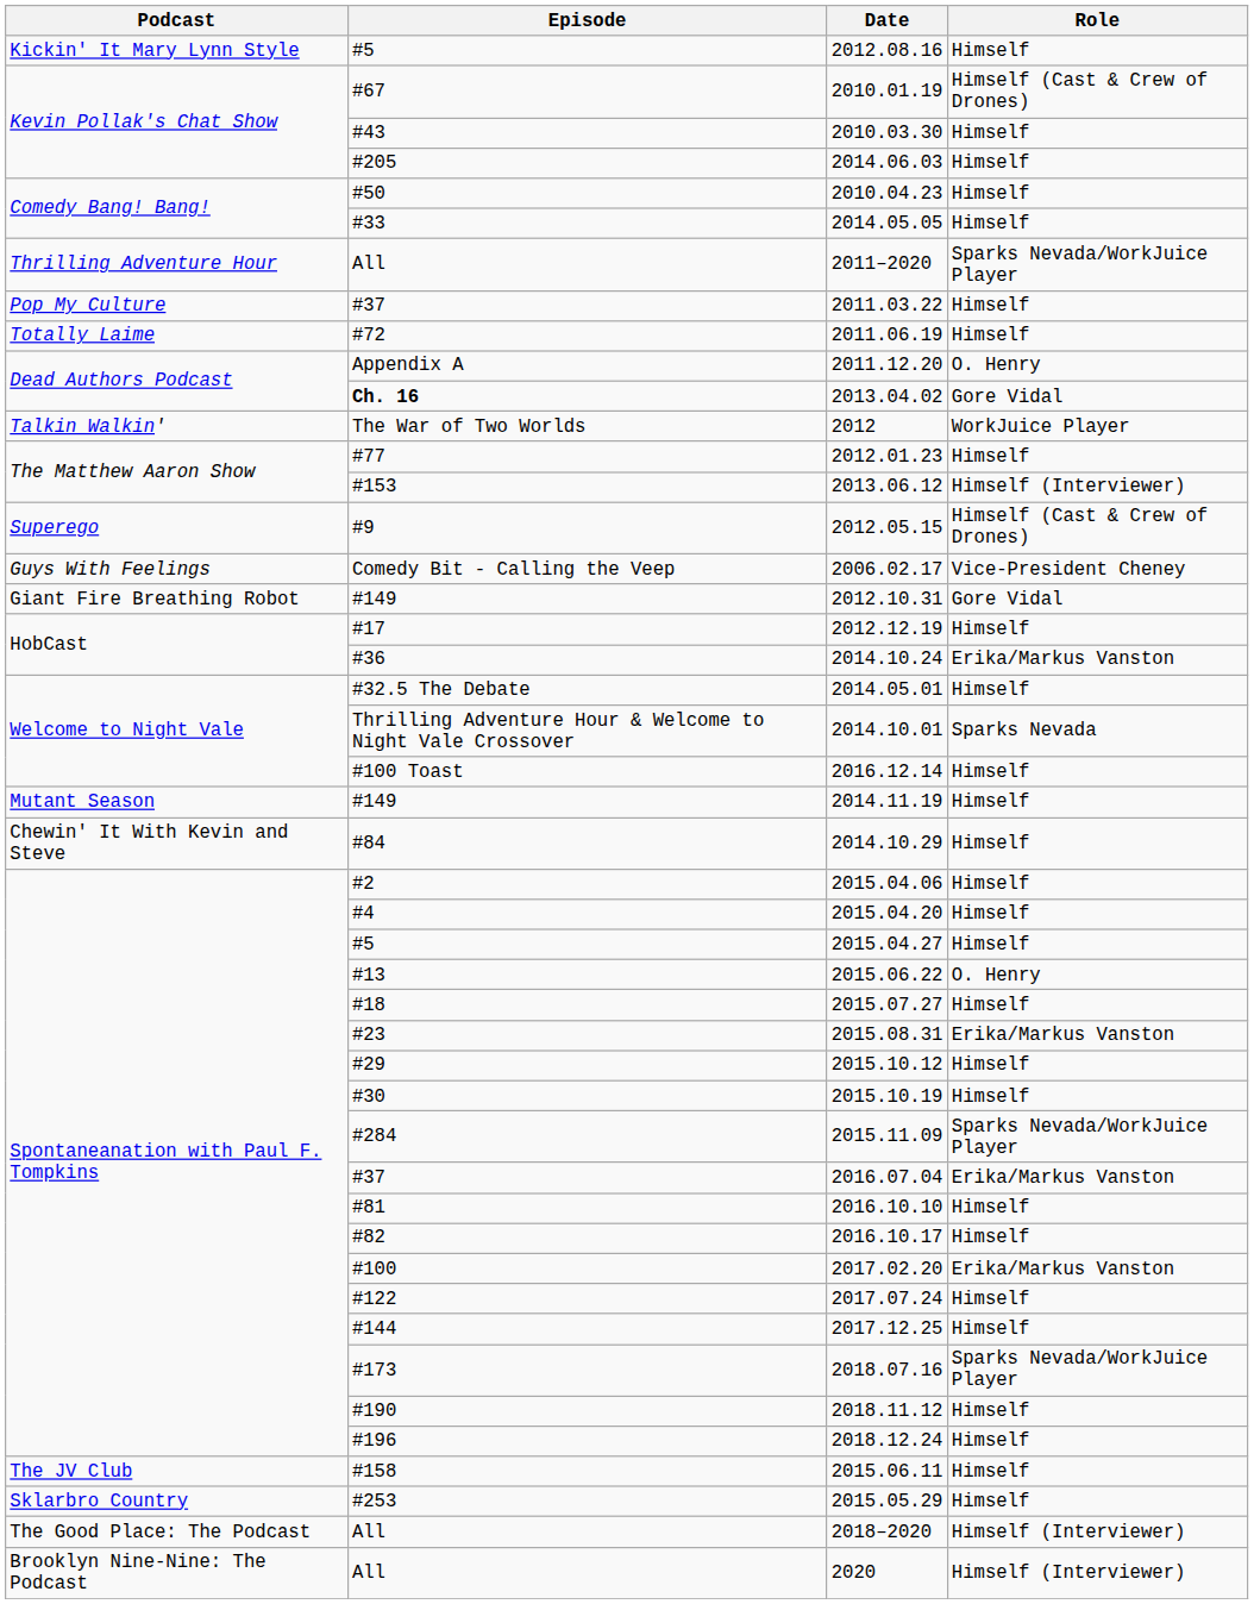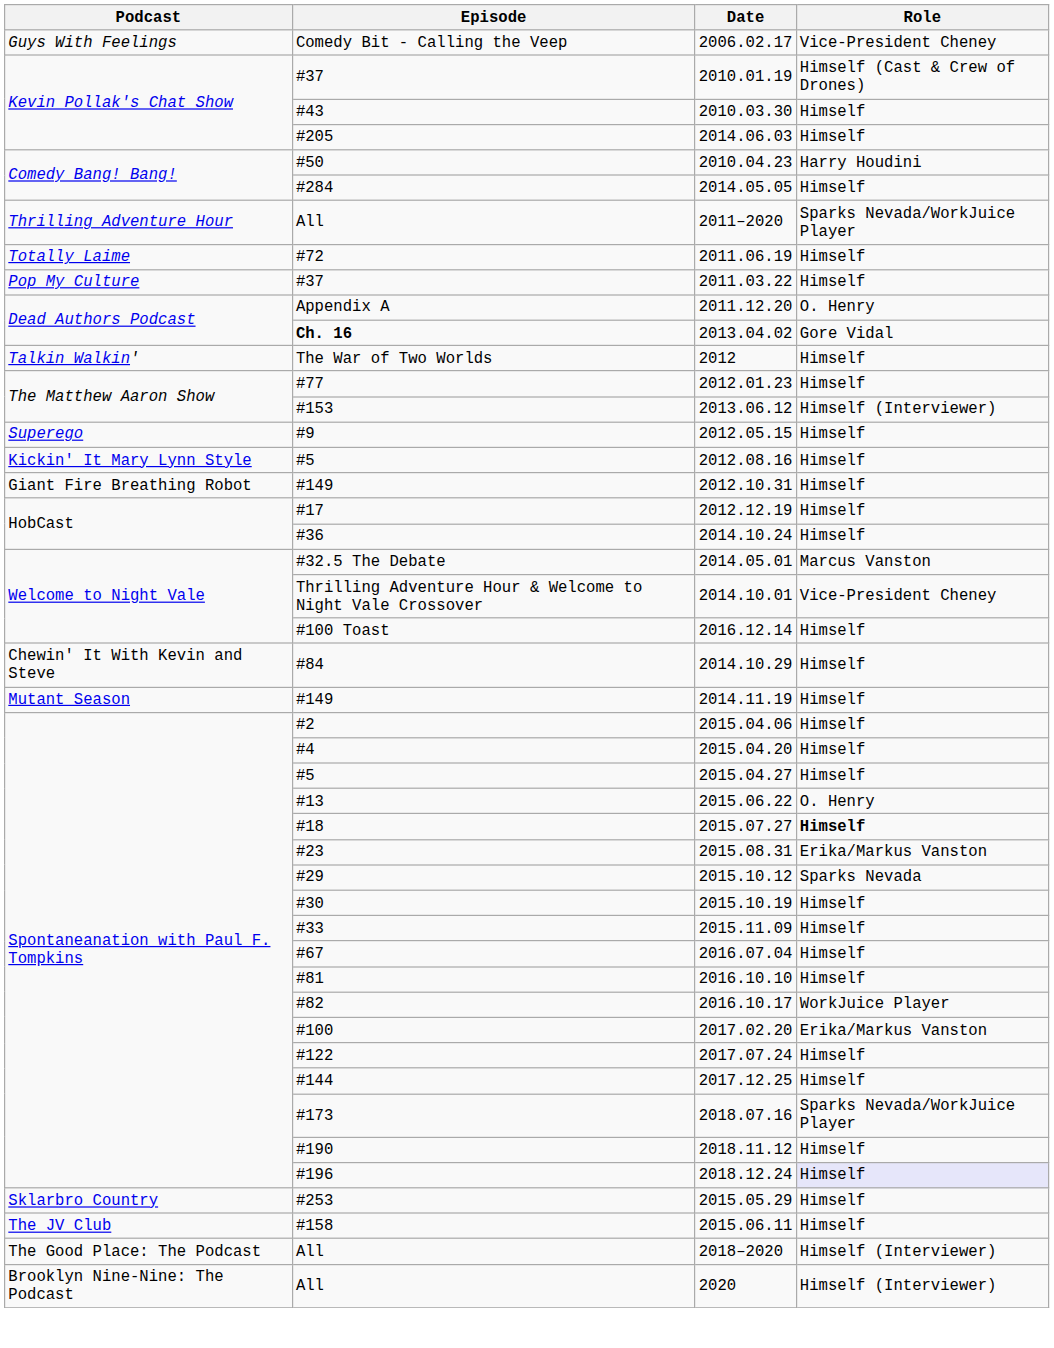 <table class="wikitable sortable">
 <tr>
 <th>Podcast</th>
 <th>Episode</th>
 <th>Date</th>
 <th>Role</th>
 </tr>
 <tr>
-<td></em><a href='#'>Kickin' It Mary Lynn Style</a><em></td>
-<td>#5</td>
-<td>2012.08.16</td>
-<td>Himself</td>
+<td><em>Guys With Feelings</em></td>
+<td>Comedy Bit - Calling the Veep</td>
+<td>2006.02.17</td>
+<td>Vice-President Cheney</td>
 </tr>
 <tr>
 <td rowspan="3"><em><a href='#'>Kevin Pollak's Chat Show</a></em></td>
-<td>#67</td>
+<td>#37</td>
 <td>2010.01.19</td>
 <td>Himself (Cast & Crew of Drones)</td>
 </tr>
 <tr>
 <td>#43</td>
 <td>2010.03.30</td>
 <td>Himself</td>
 </tr>
 <tr>
 <td>#205</td>
 <td>2014.06.03</td>
 <td>Himself</td>
 </tr>
 <tr>
 <td rowspan="2"><em><a href='#'>Comedy Bang! Bang!</a></em></td>
 <td>#50</td>
 <td>2010.04.23</td>
-<td>Himself</td>
+<td>Harry Houdini</td>
 </tr>
 <tr>
-<td>#33</td>
+<td>#284</td>
 <td>2014.05.05</td>
 <td>Himself</td>
 </tr>
 <tr>
 <td><em><a href='#'>Thrilling Adventure Hour</a></em></td>
 <td>All</td>
 <td>2011–2020</td>
 <td>Sparks Nevada/WorkJuice Player</td>
 </tr>
 <tr>
+<td><em><a href='#'>Totally Laime</a></em></td>
+<td>#72</td>
+<td>2011.06.19</td>
+<td>Himself</td>
+</tr>
+<tr>
 <td><em><a href='#'>Pop My Culture</a></em></td>
 <td>#37</td>
 <td>2011.03.22</td>
-<td>Himself</td>
-</tr>
-<tr>
-<td><em><a href='#'>Totally Laime</a></em></td>
-<td>#72</td>
-<td>2011.06.19</td>
 <td>Himself</td>
 </tr>
 <tr>
 <td rowspan="2"><em><a href='#'>Dead Authors Podcast</a></em></td>
 <td>Appendix A</td>
 <td>2011.12.20</td>
 <td>O. Henry</td>
 </tr>
 <tr>
 <td><strong>Ch. 16</strong></td>
 <td>2013.04.02</td>
 <td>Gore Vidal</td>
 </tr>
 <tr>
 <td><em><a href='#'>Talkin Walkin</a>'</td>
 <td>The War of Two Worlds</td>
 <td>2012</td>
-<td>WorkJuice Player</td>
+<td>Himself</td>
 </tr>
 <tr>
 <td rowspan="2"><em>The Matthew Aaron Show</em></td>
 <td>#77</td>
 <td>2012.01.23</td>
 <td>Himself</td>
 </tr>
 <tr>
 <td>#153</td>
 <td>2013.06.12</td>
 <td>Himself (Interviewer)</td>
 </tr>
 <tr>
 <td><em><a href='#'>Superego</a></em></td>
 <td>#9</td>
 <td>2012.05.15</td>
-<td>Himself (Cast & Crew of Drones)</td>
+<td>Himself</td>
 </tr>
 <tr>
-<td><em>Guys With Feelings</em></td>
-<td>Comedy Bit - Calling the Veep</td>
-<td>2006.02.17</td>
-<td>Vice-President Cheney</td>
+<td></em><a href='#'>Kickin' It Mary Lynn Style</a><em></td>
+<td>#5</td>
+<td>2012.08.16</td>
+<td>Himself</td>
 </tr>
 <tr>
 <td></em>Giant Fire Breathing Robot<em></td>
 <td>#149</td>
 <td>2012.10.31</td>
-<td>Gore Vidal</td>
+<td>Himself </td>
 </tr>
 <tr>
 <td rowspan="2"></em>HobCast<em></td>
 <td>#17</td>
 <td>2012.12.19</td>
 <td>Himself</td>
 </tr>
 <tr>
 <td>#36</td>
 <td>2014.10.24</td>
-<td>Erika/Markus Vanston</td>
+<td>Himself</td>
 </tr>
 <tr>
 <td rowspan="3"></em><a href='#'>Welcome to Night Vale</a><em></td>
 <td>#32.5 The Debate</td>
 <td>2014.05.01</td>
-<td>Himself</td>
+<td>Marcus Vanston</td>
 </tr>
 <tr>
 <td>Thrilling Adventure Hour & Welcome to Night Vale Crossover</td>
 <td>2014.10.01</td>
-<td>Sparks Nevada</td>
+<td>Vice-President Cheney</td>
 </tr>
 <tr>
 <td>#100 Toast</td>
 <td>2016.12.14</td>
 <td>Himself</td>
 </tr>
 <tr>
+<td></em>Chewin' It With Kevin and Steve<em></td>
+<td>#84</td>
+<td>2014.10.29</td>
+<td>Himself</td>
+</tr>
+<tr>
 <td></em><a href='#'>Mutant Season</a><em></td>
 <td>#149</td>
 <td>2014.11.19</td>
-<td>Himself</td>
-</tr>
-<tr>
-<td></em>Chewin' It With Kevin and Steve<em></td>
-<td>#84</td>
-<td>2014.10.29</td>
 <td>Himself</td>
 </tr>
 <tr>
 <td rowspan="18"></em><a href='#'>Spontaneanation with Paul F. Tompkins</a><em></td>
 <td>#2</td>
 <td>2015.04.06</td>
 <td>Himself</td>
 </tr>
 <tr>
 <td>#4</td>
 <td>2015.04.20</td>
 <td>Himself</td>
 </tr>
 <tr>
 <td>#5</td>
 <td>2015.04.27</td>
 <td>Himself</td>
 </tr>
 <tr>
 <td>#13</td>
 <td>2015.06.22</td>
 <td>O. Henry</td>
 </tr>
 <tr>
 <td>#18</td>
 <td>2015.07.27</td>
-<td>Himself</td>
+<td><strong>Himself</strong></td>
 </tr>
 <tr>
 <td>#23</td>
 <td>2015.08.31</td>
 <td>Erika/Markus Vanston</td>
 </tr>
 <tr>
 <td>#29</td>
 <td>2015.10.12</td>
-<td>Himself</td>
+<td>Sparks Nevada</td>
 </tr>
 <tr>
 <td>#30</td>
 <td>2015.10.19</td>
 <td>Himself</td>
 </tr>
 <tr>
-<td>#284</td>
+<td>#33</td>
 <td>2015.11.09</td>
-<td>Sparks Nevada/WorkJuice Player</td>
+<td>Himself</td>
 </tr>
 <tr>
-<td>#37</td>
+<td>#67</td>
 <td>2016.07.04</td>
-<td>Erika/Markus Vanston</td>
+<td>Himself</td>
 </tr>
 <tr>
 <td>#81</td>
 <td>2016.10.10</td>
 <td>Himself</td>
 </tr>
 <tr>
 <td>#82</td>
 <td>2016.10.17</td>
-<td>Himself</td>
+<td>WorkJuice Player</td>
 </tr>
 <tr>
 <td>#100</td>
 <td>2017.02.20</td>
 <td>Erika/Markus Vanston</td>
 </tr>
 <tr>
 <td>#122</td>
 <td>2017.07.24</td>
 <td>Himself</td>
 </tr>
 <tr>
 <td>#144</td>
 <td>2017.12.25</td>
 <td>Himself</td>
 </tr>
 <tr>
 <td>#173</td>
 <td>2018.07.16</td>
 <td>Sparks Nevada/WorkJuice Player</td>
 </tr>
 <tr>
 <td>#190</td>
 <td>2018.11.12</td>
 <td>Himself</td>
 </tr>
 <tr>
 <td>#196</td>
 <td>2018.12.24</td>
+<td style="background: lavender;">Himself</td>
+</tr>
+<tr>
+<td></em><a href='#'>Sklarbro Country</a><em></td>
+<td>#253</td>
+<td>2015.05.29</td>
 <td>Himself</td>
 </tr>
 <tr>
 <td></em><a href='#'>The JV Club</a><em></td>
 <td>#158</td>
 <td>2015.06.11</td>
-<td>Himself</td>
-</tr>
-<tr>
-<td></em><a href='#'>Sklarbro Country</a><em></td>
-<td>#253</td>
-<td>2015.05.29</td>
 <td>Himself</td>
 </tr>
 <tr>
 <td></em>The Good Place: The Podcast<em></td>
 <td>All</td>
 <td>2018–2020</td>
 <td>Himself (Interviewer)</td>
 </tr>
 <tr>
 <td></em>Brooklyn Nine-Nine: The Podcast<em></td>
 <td>All</td>
 <td>2020</td>
 <td>Himself (Interviewer)</td>
 </tr>
 </table>
